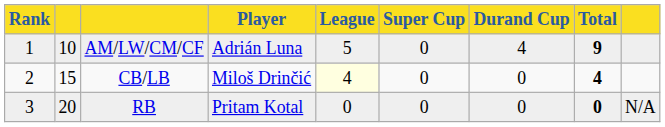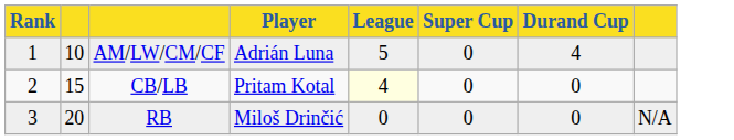 <table class="wikitable sortable" style="font-size: 95%; text-align:center">
 <tr>
 <th style="background:#FADF20; color:#2A5AA1; text-align:center;">Rank</th>
 <th style="background:#FADF20; color:#2A5AA1; text-align:center;"></th>
 <th style="background:#FADF20; color:#2A5AA1; text-align:center;"></th>
 <th style="background:#FADF20; color:#2A5AA1; text-align:center;">Player</th>
 <th style="background:#FADF20; color:#2A5AA1; text-align:center;">League</th>
 <th style="background:#FADF20; color:#2A5AA1; text-align:center;">Super Cup</th>
 <th style="background:#FADF20; color:#2A5AA1; text-align:center;">Durand Cup</th>
-<th style="background:#FADF20; color:#2A5AA1; text-align:center;">Total</th>
 <th style="background:#FADF20; color:#2A5AA1; text-align:center;"></th>
 </tr>
 <tr bgcolor="#EFEFEF">
 <td>1</td>
 <td>10</td>
 <td><a href='#'>AM</a>/<a href='#'>LW</a>/<a href='#'>CM</a>/<a href='#'>CF</a></td>
 <td style="text-align:left;"> <a href='#'>Adrián Luna</a></td>
 <td>5</td>
 <td>0</td>
 <td>4</td>
-<td><strong>9</strong></td>
 <td></td>
 </tr>
 <tr>
 <td>2</td>
 <td>15</td>
 <td><a href='#'>CB</a>/<a href='#'>LB</a></td>
-<td style="text-align:left;"> <a href='#'>Miloš Drinčić</a></td>
+<td style="text-align:left;"> <a href='#'>Pritam Kotal</a></td>
 <td style="background: lightyellow;">4</td>
 <td>0</td>
 <td>0</td>
-<td><strong>4</strong></td>
 <td></td>
 </tr>
 <tr bgcolor="#EFEFEF">
 <td>3</td>
 <td>20</td>
 <td><a href='#'>RB</a></td>
-<td style="text-align:left;"> <a href='#'>Pritam Kotal</a></td>
+<td style="text-align:left;"> <a href='#'>Miloš Drinčić</a></td>
 <td>0</td>
 <td>0</td>
 <td>0</td>
-<td><strong>0</strong></td>
 <td>N/A</td>
 </tr>
 </table>
